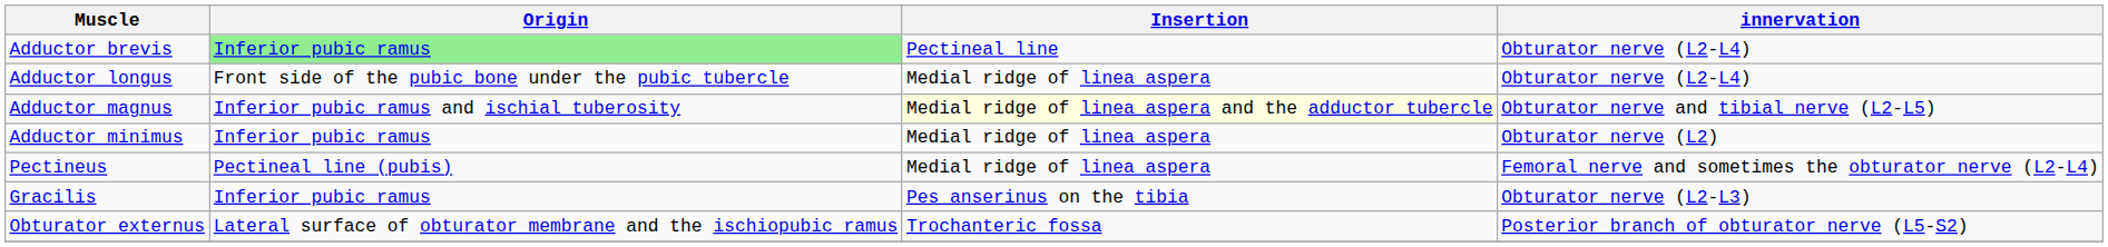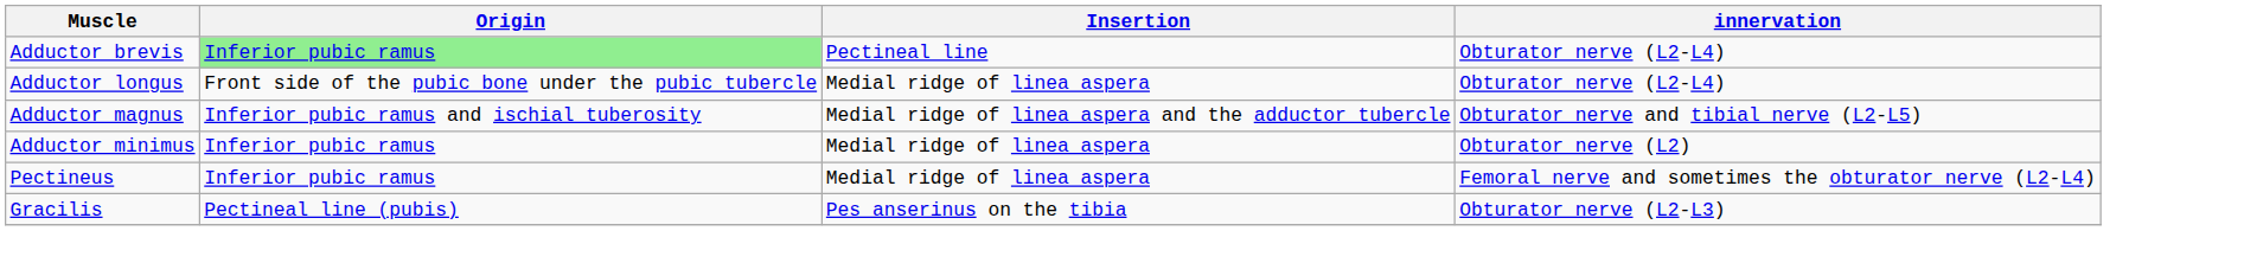 <table class="sortable wikitable">
 <tr>
 <th>Muscle</th>
 <th><a href='#'>Origin</a></th>
 <th><a href='#'>Insertion</a></th>
 <th><a href='#'>innervation</a></th>
 </tr>
 <tr>
 <td><a href='#'>Adductor brevis</a></td>
 <td style="background: lightgreen;"><a href='#'>Inferior pubic ramus</a></td>
 <td><a href='#'>Pectineal line</a></td>
 <td><a href='#'>Obturator nerve</a>  (<a href='#'>L2</a>-<a href='#'>L4</a>)</td>
 </tr>
 <tr>
 <td><a href='#'>Adductor longus</a></td>
 <td>Front side of the <a href='#'>pubic bone</a> under the <a href='#'>pubic tubercle</a></td>
 <td>Medial ridge of <a href='#'>linea aspera</a></td>
 <td><a href='#'>Obturator nerve</a>  (<a href='#'>L2</a>-<a href='#'>L4</a>)</td>
 </tr>
 <tr>
 <td><a href='#'>Adductor magnus</a></td>
 <td><a href='#'>Inferior pubic ramus</a> and <a href='#'>ischial tuberosity</a></td>
-<td style="background: lightyellow;">Medial ridge of <a href='#'>linea aspera</a> and the <a href='#'>adductor tubercle</a></td>
+<td>Medial ridge of <a href='#'>linea aspera</a> and the <a href='#'>adductor tubercle</a></td>
 <td><a href='#'>Obturator nerve</a> and <a href='#'>tibial nerve</a> (<a href='#'>L2</a>-<a href='#'>L5</a>)</td>
 </tr>
 <tr>
 <td><a href='#'>Adductor minimus</a></td>
 <td><a href='#'>Inferior pubic ramus</a></td>
 <td>Medial ridge of <a href='#'>linea aspera</a></td>
 <td><a href='#'>Obturator nerve</a> (<a href='#'>L2</a>)</td>
 </tr>
 <tr>
 <td><a href='#'>Pectineus</a></td>
-<td><a href='#'>Pectineal line (pubis)</a></td>
+<td><a href='#'>Inferior pubic ramus</a></td>
 <td>Medial ridge of <a href='#'>linea aspera</a></td>
 <td><a href='#'>Femoral nerve</a> and sometimes the <a href='#'>obturator nerve</a> (<a href='#'>L2</a>-<a href='#'>L4</a>)</td>
 </tr>
 <tr>
 <td><a href='#'>Gracilis</a></td>
-<td><a href='#'>Inferior pubic ramus</a></td>
+<td><a href='#'>Pectineal line (pubis)</a></td>
 <td><a href='#'>Pes anserinus</a> on the <a href='#'>tibia</a></td>
 <td><a href='#'>Obturator nerve</a> (<a href='#'>L2</a>-<a href='#'>L3</a>)</td>
 </tr>
 <tr>
-<td><a href='#'>Obturator externus</a></td>
-<td><a href='#'>Lateral</a> surface of <a href='#'>obturator membrane</a> and the <a href='#'>ischiopubic ramus</a></td>
-<td><a href='#'>Trochanteric fossa</a></td>
-<td><a href='#'>Posterior branch of obturator nerve</a> (<a href='#'>L5</a>-<a href='#'>S2</a>)</td>
-</tr>
-<tr>
 </tr>
 </table>
